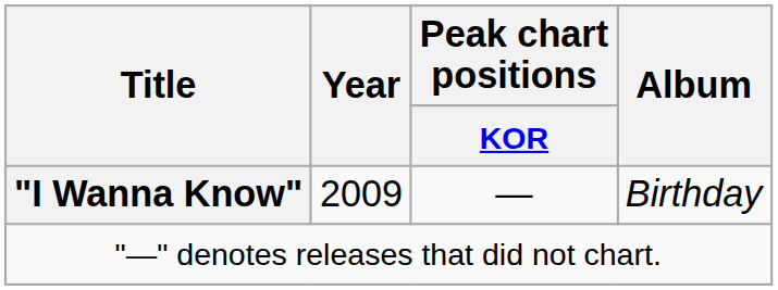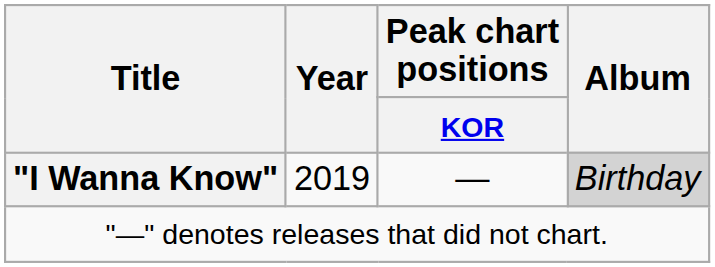 <table class="wikitable plainrowheaders" style="text-align:center;">
 <tr>
 <th scope="col" rowspan="2">Title</th>
 <th scope="col" rowspan="2">Year</th>
 <th scope="col" colspan="1">Peak chart <br> positions</th>
 <th scope="col" rowspan="2">Album</th>
 </tr>
 <tr>
 <th><small><a href='#'>KOR</a></small><br></th>
 </tr>
 <tr>
 <th scope="row">"I Wanna Know"</th>
-<td>2009</td>
+<td>2019</td>
 <td>—</td>
-<td><em>Birthday</em></td>
+<td style="background: lightgrey;"><em>Birthday</em></td>
 </tr>
 <tr>
 <td colspan="5" align="center"><small>"—" denotes releases that did not chart.</small></td>
 </tr>
 </table>
